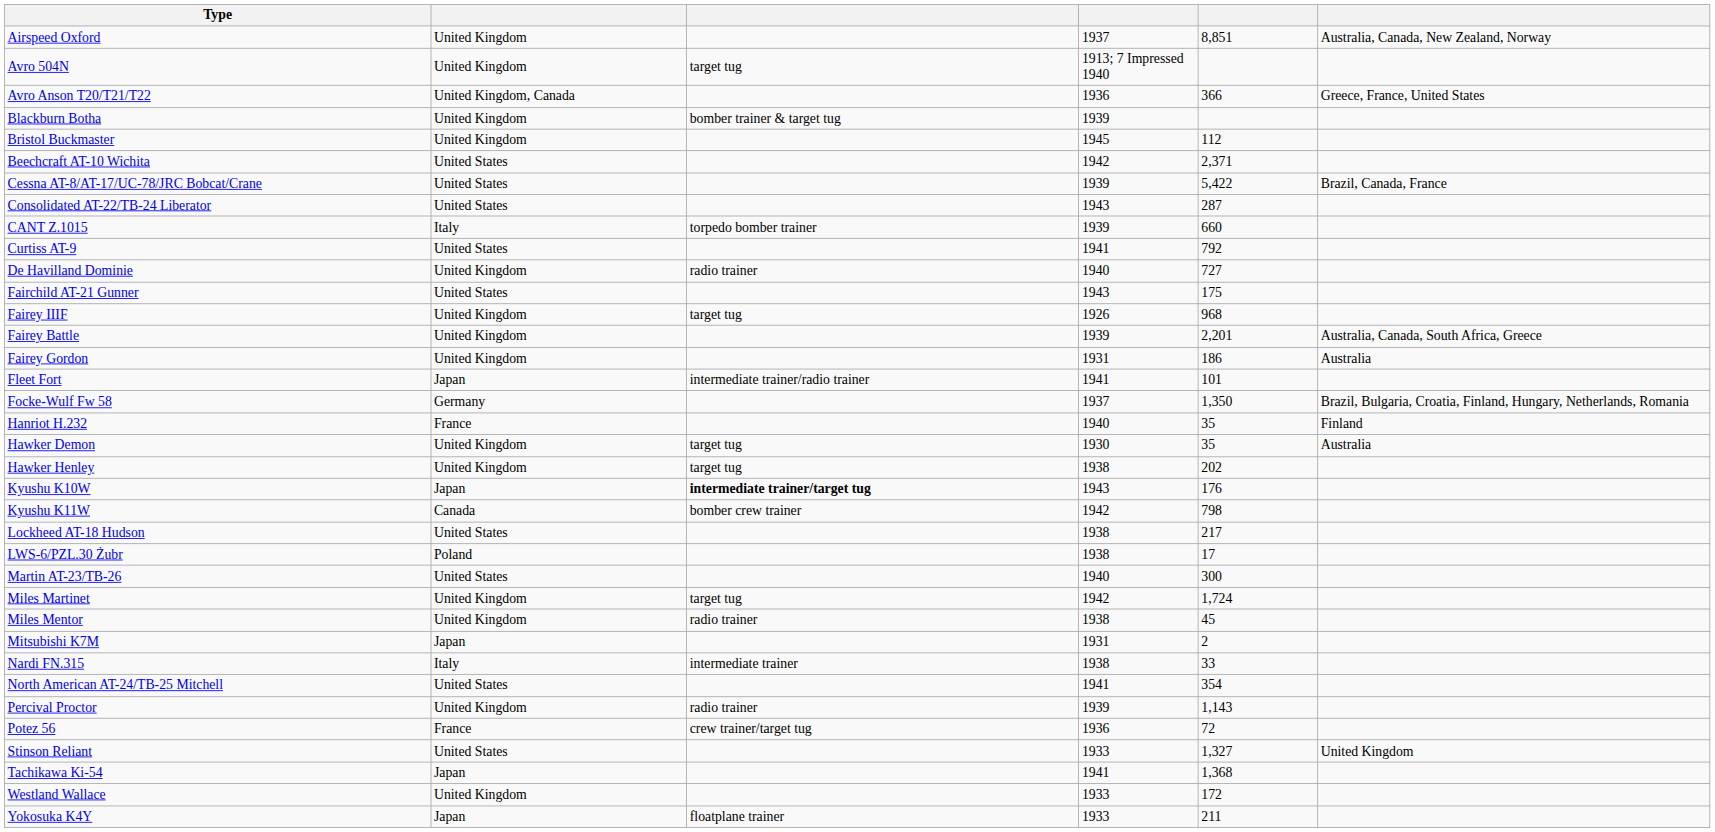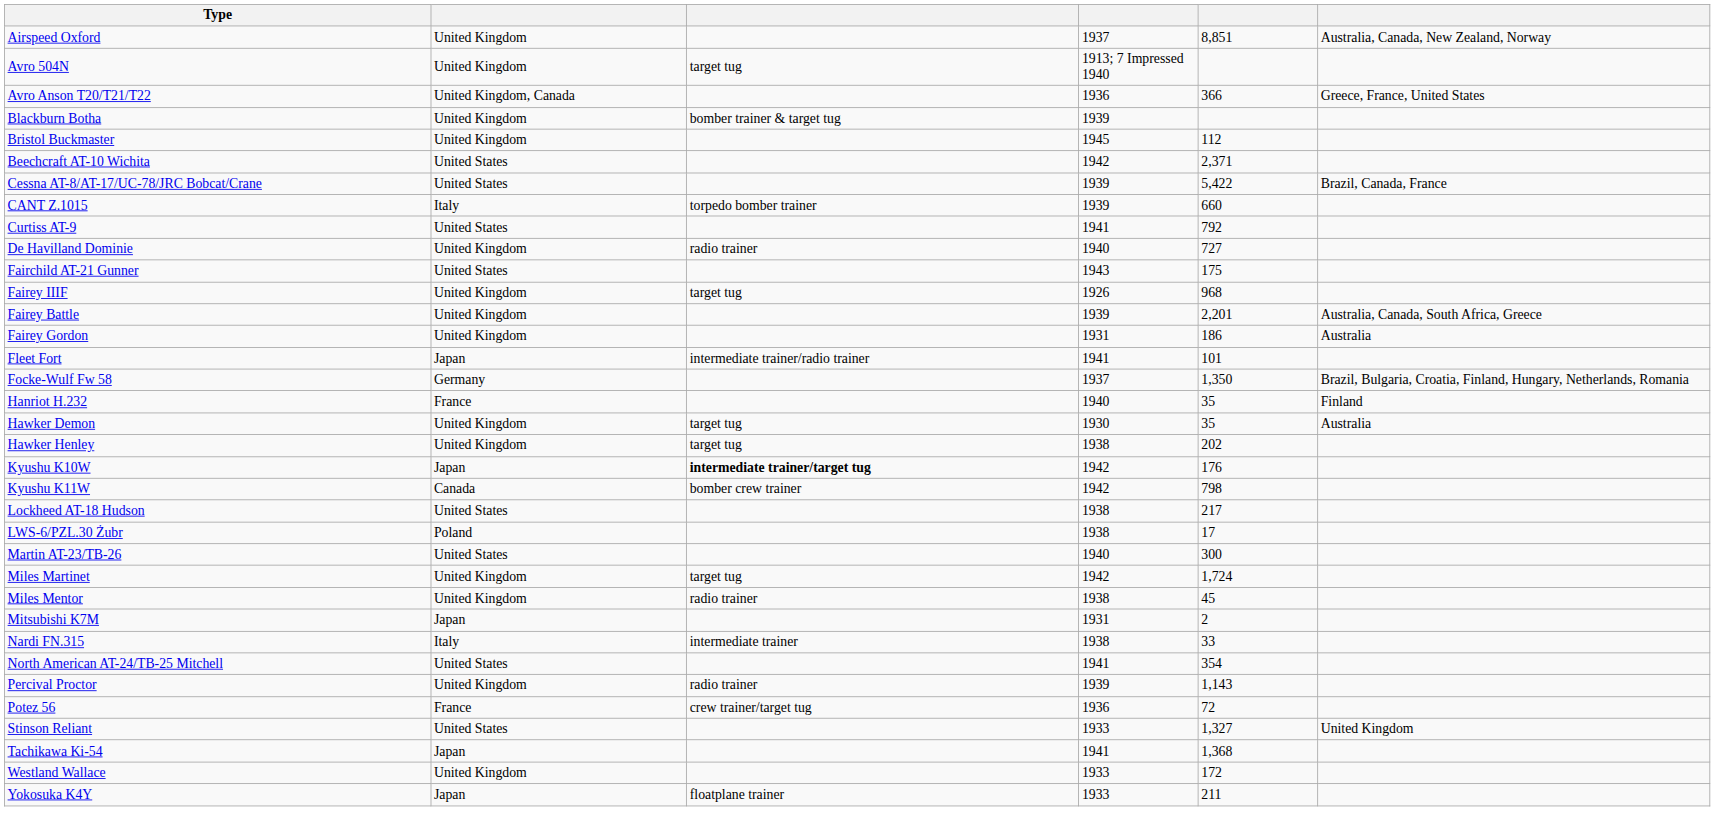 <table class="wikitable sortable" border=1 style=width:100%>
 <tr>
 <th style=width:25%>Type</th>
 <th style=width:15%></th>
 <th style=width:23%></th>
 <th style=width:7%></th>
 <th style=width:7%></th>
 <th></th>
 </tr>
 <tr>
 <td><a href='#'>Airspeed Oxford</a></td>
 <td>United Kingdom</td>
 <td></td>
 <td>1937</td>
 <td>8,851</td>
 <td>Australia, Canada, New Zealand, Norway</td>
 </tr>
 <tr>
 <td><a href='#'>Avro 504N</a></td>
 <td>United Kingdom</td>
 <td>target tug</td>
 <td>1913; 7 Impressed 1940</td>
 <td></td>
 <td></td>
 </tr>
 <tr>
 <td><a href='#'>Avro Anson T20/T21/T22</a></td>
 <td>United Kingdom, Canada</td>
 <td></td>
 <td>1936</td>
 <td>366</td>
 <td>Greece, France, United States</td>
 </tr>
 <tr>
 <td><a href='#'>Blackburn Botha</a></td>
 <td>United Kingdom</td>
 <td>bomber trainer & target tug</td>
 <td>1939</td>
 <td></td>
 <td></td>
 </tr>
 <tr>
 <td><a href='#'>Bristol Buckmaster</a></td>
 <td>United Kingdom</td>
 <td></td>
 <td>1945</td>
 <td>112</td>
 <td></td>
 </tr>
 <tr>
 <td><a href='#'>Beechcraft AT-10 Wichita</a></td>
 <td>United States</td>
 <td></td>
 <td>1942</td>
 <td>2,371</td>
 <td></td>
 </tr>
 <tr>
 <td><a href='#'>Cessna AT-8/AT-17/UC-78/JRC Bobcat/Crane</a></td>
 <td>United States</td>
 <td></td>
 <td>1939</td>
 <td>5,422</td>
 <td>Brazil, Canada, France</td>
-</tr>
-<tr>
-<td><a href='#'>Consolidated AT-22/TB-24 Liberator</a></td>
-<td>United States</td>
-<td></td>
-<td>1943</td>
-<td>287</td>
-<td></td>
 </tr>
 <tr>
 <td><a href='#'>CANT Z.1015</a></td>
 <td>Italy</td>
 <td>torpedo bomber trainer</td>
 <td>1939</td>
 <td>660</td>
 <td></td>
 </tr>
 <tr>
 <td><a href='#'>Curtiss AT-9</a></td>
 <td>United States</td>
 <td></td>
 <td>1941</td>
 <td>792</td>
 <td></td>
 </tr>
 <tr>
 <td><a href='#'>De Havilland Dominie</a></td>
 <td>United Kingdom</td>
 <td>radio trainer</td>
 <td>1940</td>
 <td>727</td>
 <td></td>
 </tr>
 <tr>
 <td><a href='#'>Fairchild AT-21 Gunner</a></td>
 <td>United States</td>
 <td></td>
 <td>1943</td>
 <td>175</td>
 <td></td>
 </tr>
 <tr>
 <td><a href='#'>Fairey IIIF</a></td>
 <td>United Kingdom</td>
 <td>target tug</td>
 <td>1926</td>
 <td>968</td>
 <td></td>
 </tr>
 <tr>
 <td><a href='#'>Fairey Battle</a></td>
 <td>United Kingdom</td>
 <td></td>
 <td>1939</td>
 <td>2,201</td>
 <td>Australia, Canada, South Africa, Greece</td>
 </tr>
 <tr>
 <td><a href='#'>Fairey Gordon</a></td>
 <td>United Kingdom</td>
 <td></td>
 <td>1931</td>
 <td>186</td>
 <td>Australia</td>
 </tr>
 <tr>
 <td><a href='#'>Fleet Fort</a></td>
 <td>Japan</td>
 <td>intermediate trainer/radio trainer</td>
 <td>1941</td>
 <td>101</td>
 <td></td>
 </tr>
 <tr>
 <td><a href='#'>Focke-Wulf Fw 58</a></td>
 <td>Germany</td>
 <td></td>
 <td>1937</td>
 <td>1,350</td>
 <td>Brazil, Bulgaria, Croatia, Finland, Hungary, Netherlands, Romania</td>
 </tr>
 <tr>
 <td><a href='#'>Hanriot H.232</a></td>
 <td>France</td>
 <td></td>
 <td>1940</td>
 <td>35</td>
 <td>Finland</td>
 </tr>
 <tr>
 <td><a href='#'>Hawker Demon</a></td>
 <td>United Kingdom</td>
 <td>target tug</td>
 <td>1930</td>
 <td>35</td>
 <td>Australia</td>
 </tr>
 <tr>
 <td><a href='#'>Hawker Henley</a></td>
 <td>United Kingdom</td>
 <td>target tug</td>
 <td>1938</td>
 <td>202</td>
 <td></td>
 </tr>
 <tr>
 <td><a href='#'>Kyushu K10W</a></td>
 <td>Japan</td>
 <td><strong>intermediate trainer/target tug</strong></td>
-<td>1943</td>
+<td>1942</td>
 <td>176</td>
 <td></td>
 </tr>
 <tr>
 <td><a href='#'>Kyushu K11W</a></td>
 <td>Canada</td>
 <td>bomber crew trainer</td>
 <td>1942</td>
 <td>798</td>
 <td></td>
 </tr>
 <tr>
 <td><a href='#'>Lockheed AT-18 Hudson</a></td>
 <td>United States</td>
 <td></td>
 <td>1938</td>
 <td>217</td>
 <td></td>
 </tr>
 <tr>
 <td><a href='#'>LWS-6/PZL.30 Żubr</a></td>
 <td>Poland</td>
 <td></td>
 <td>1938</td>
 <td>17</td>
 <td></td>
 </tr>
 <tr>
 <td><a href='#'>Martin AT-23/TB-26</a></td>
 <td>United States</td>
 <td></td>
 <td>1940</td>
 <td>300</td>
 <td></td>
 </tr>
 <tr>
 <td><a href='#'>Miles Martinet</a></td>
 <td>United Kingdom</td>
 <td>target tug</td>
 <td>1942</td>
 <td>1,724</td>
 <td></td>
 </tr>
 <tr>
 <td><a href='#'>Miles Mentor</a></td>
 <td>United Kingdom</td>
 <td>radio trainer</td>
 <td>1938</td>
 <td>45</td>
 <td></td>
 </tr>
 <tr>
 <td><a href='#'>Mitsubishi K7M</a></td>
 <td>Japan</td>
 <td></td>
 <td>1931</td>
 <td>2</td>
 <td></td>
 </tr>
 <tr>
 <td><a href='#'>Nardi FN.315</a></td>
 <td>Italy</td>
 <td>intermediate trainer</td>
 <td>1938</td>
 <td>33</td>
 <td></td>
 </tr>
 <tr>
 <td><a href='#'>North American AT-24/TB-25 Mitchell</a></td>
 <td>United States</td>
 <td></td>
 <td>1941</td>
 <td>354</td>
 <td></td>
 </tr>
 <tr>
 <td><a href='#'>Percival Proctor</a></td>
 <td>United Kingdom</td>
 <td>radio trainer</td>
 <td>1939</td>
 <td>1,143</td>
 <td></td>
 </tr>
 <tr>
 <td><a href='#'>Potez 56</a></td>
 <td>France</td>
 <td>crew trainer/target tug</td>
 <td>1936</td>
 <td>72</td>
 <td></td>
 </tr>
 <tr>
 <td><a href='#'>Stinson Reliant</a></td>
 <td>United States</td>
 <td></td>
 <td>1933</td>
 <td>1,327</td>
 <td>United Kingdom</td>
 </tr>
 <tr>
 <td><a href='#'>Tachikawa Ki-54</a></td>
 <td>Japan</td>
 <td></td>
 <td>1941</td>
 <td>1,368</td>
 <td></td>
 </tr>
 <tr>
 <td><a href='#'>Westland Wallace</a></td>
 <td>United Kingdom</td>
 <td></td>
 <td>1933</td>
 <td>172</td>
 <td></td>
 </tr>
 <tr>
 <td><a href='#'>Yokosuka K4Y</a></td>
 <td>Japan</td>
 <td>floatplane trainer</td>
 <td>1933</td>
 <td>211</td>
 <td></td>
 </tr>
 </table>
